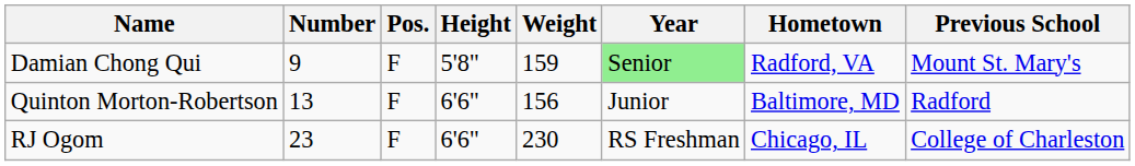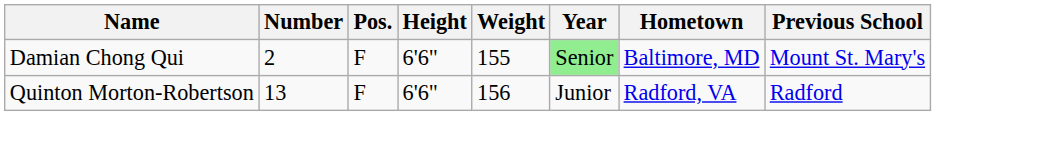 <table class="wikitable sortable" border="1">
 <tr>
 <th>Name</th>
 <th>Number</th>
 <th>Pos.</th>
 <th>Height</th>
 <th>Weight</th>
 <th>Year</th>
 <th>Hometown</th>
 <th class="unsortable">Previous School</th>
 </tr>
 <tr>
 <td>Damian Chong Qui</td>
-<td>9</td>
+<td>2</td>
 <td>F</td>
-<td>5'8"</td>
-<td>159</td>
+<td>6'6"</td>
+<td>155</td>
 <td style="background: lightgreen;">Senior</td>
-<td><a href='#'>Radford, VA</a></td>
+<td><a href='#'>Baltimore, MD</a></td>
 <td><a href='#'>Mount St. Mary's</a></td>
 </tr>
 <tr>
 <td>Quinton Morton-Robertson</td>
 <td>13</td>
 <td>F</td>
 <td>6'6"</td>
 <td>156</td>
 <td>Junior</td>
-<td><a href='#'>Baltimore, MD</a></td>
+<td><a href='#'>Radford, VA</a></td>
 <td><a href='#'>Radford</a></td>
 </tr>
-<tr>
-<td>RJ Ogom</td>
-<td>23</td>
-<td>F</td>
-<td>6'6"</td>
-<td>230</td>
-<td>RS Freshman</td>
-<td><a href='#'>Chicago, IL</a></td>
-<td><a href='#'>College of Charleston</a></td>
-</tr>
 </table>
